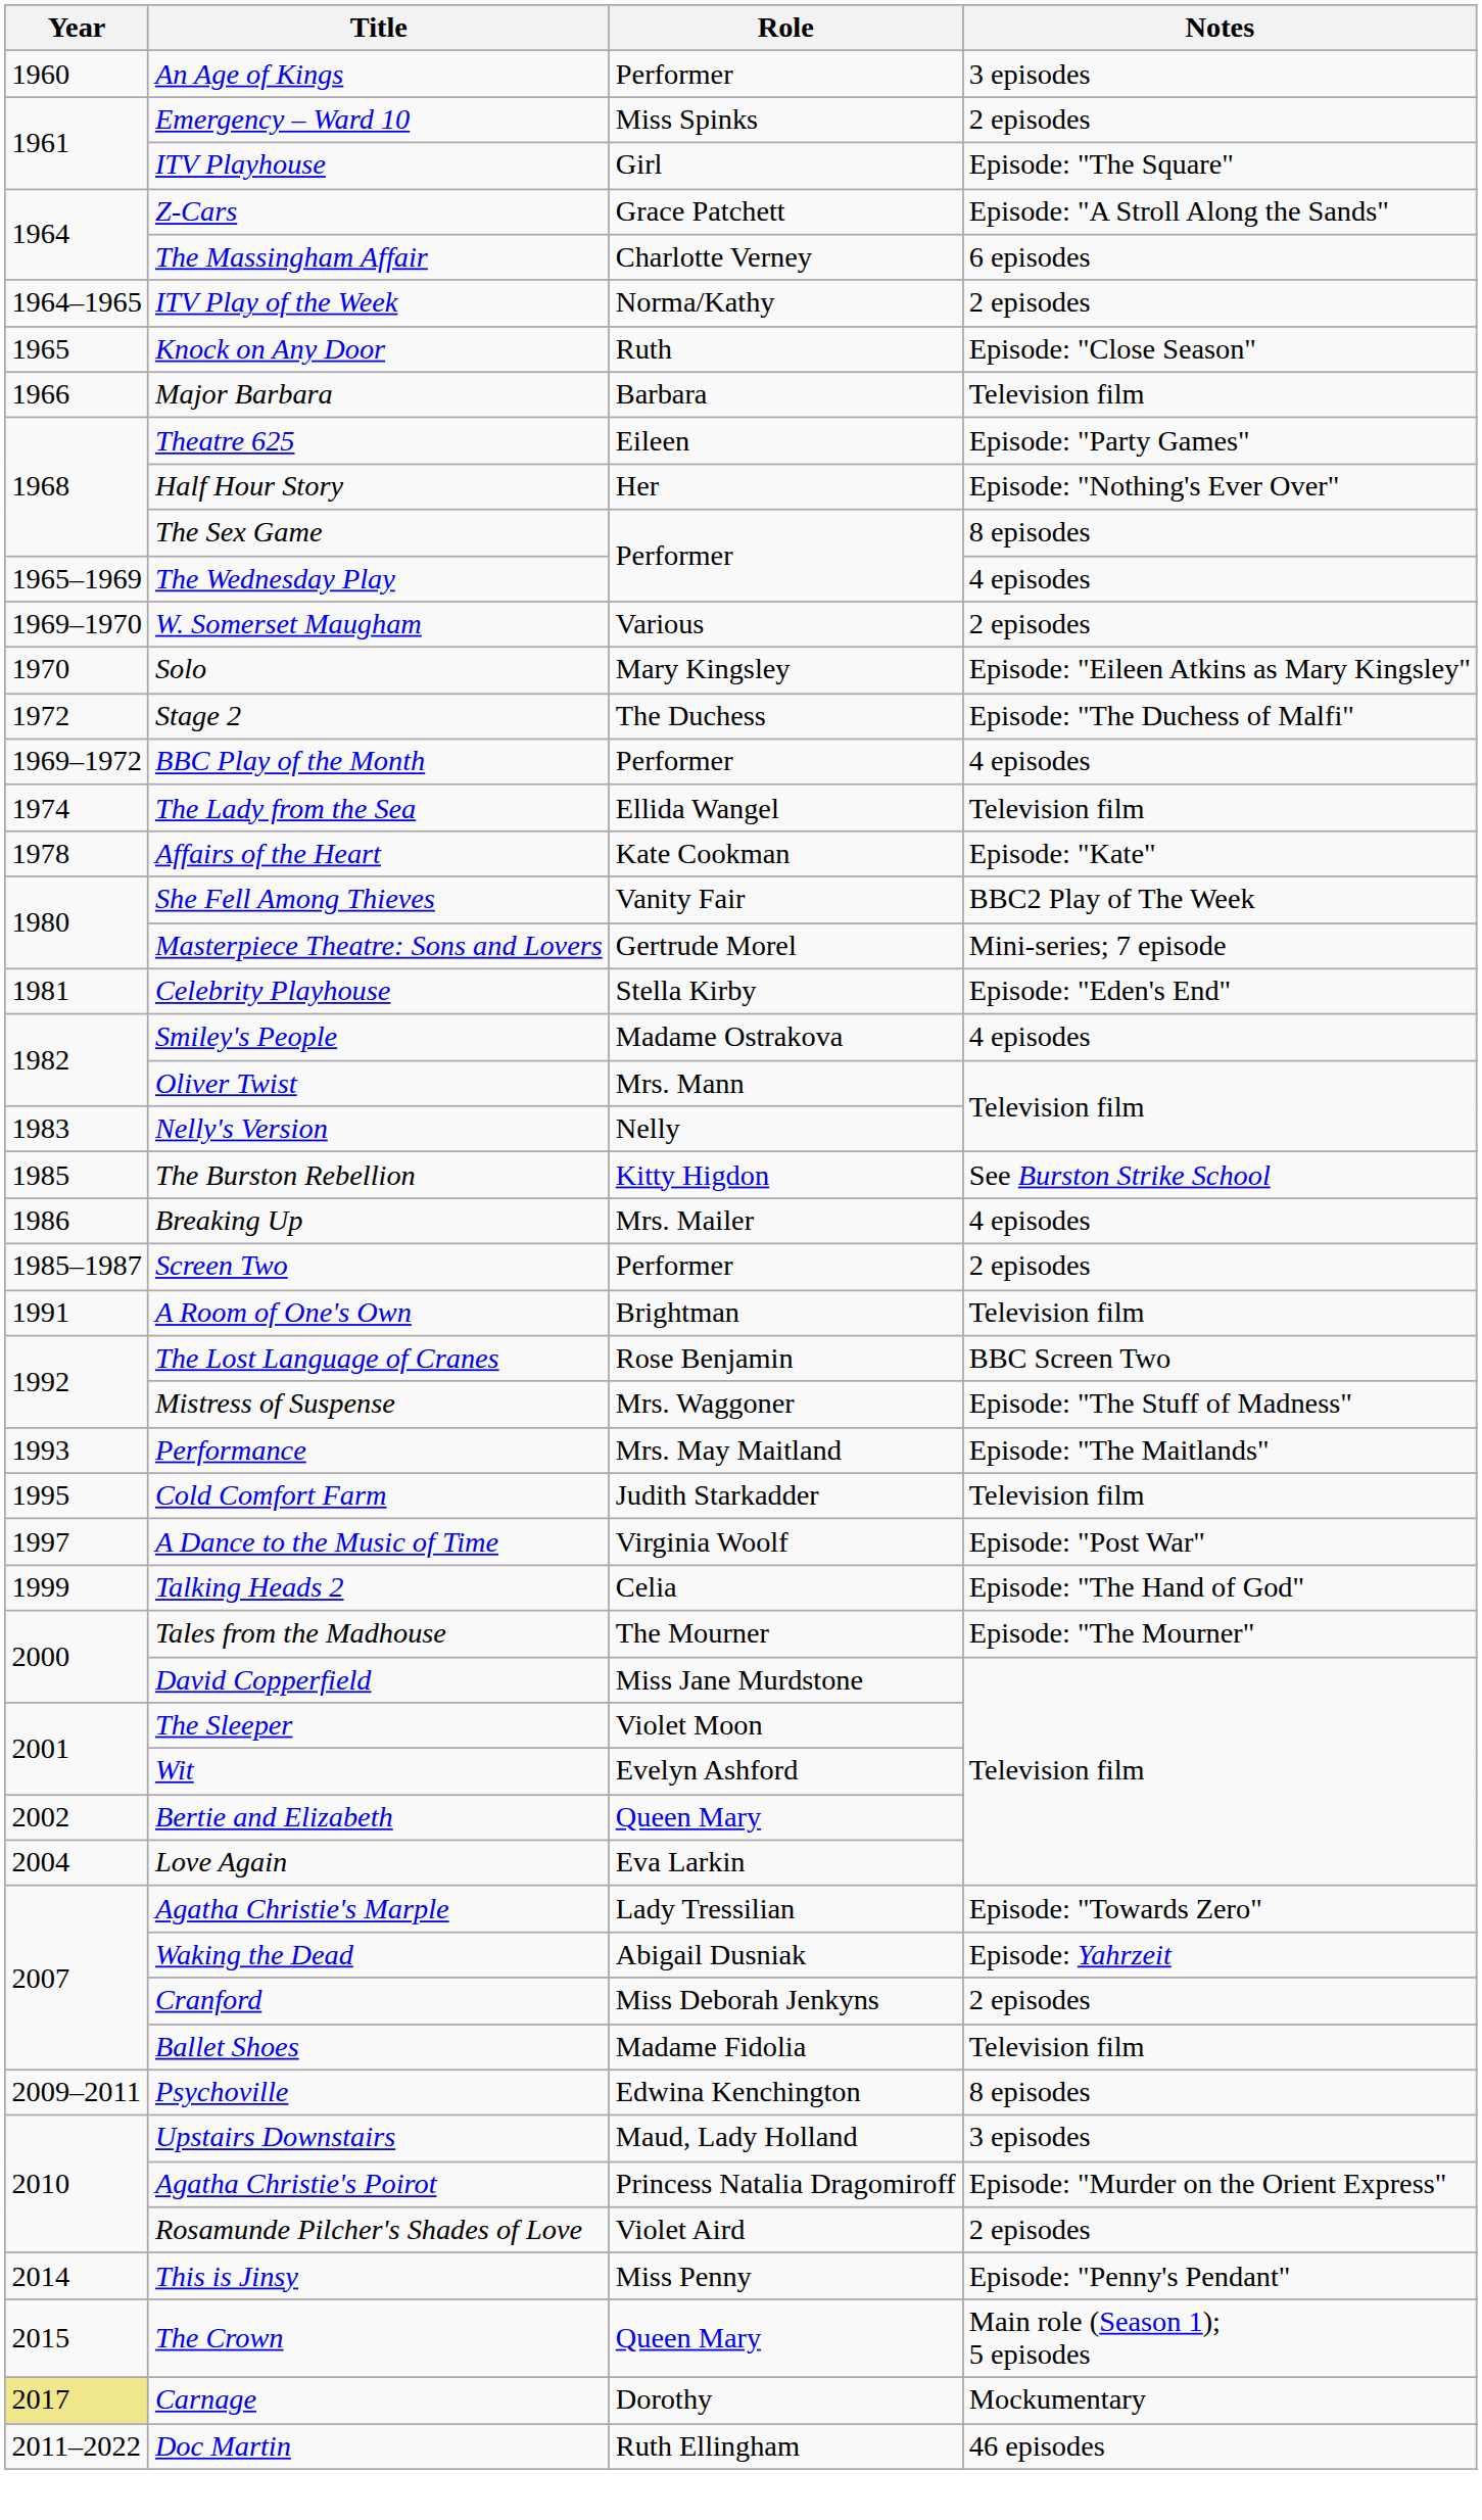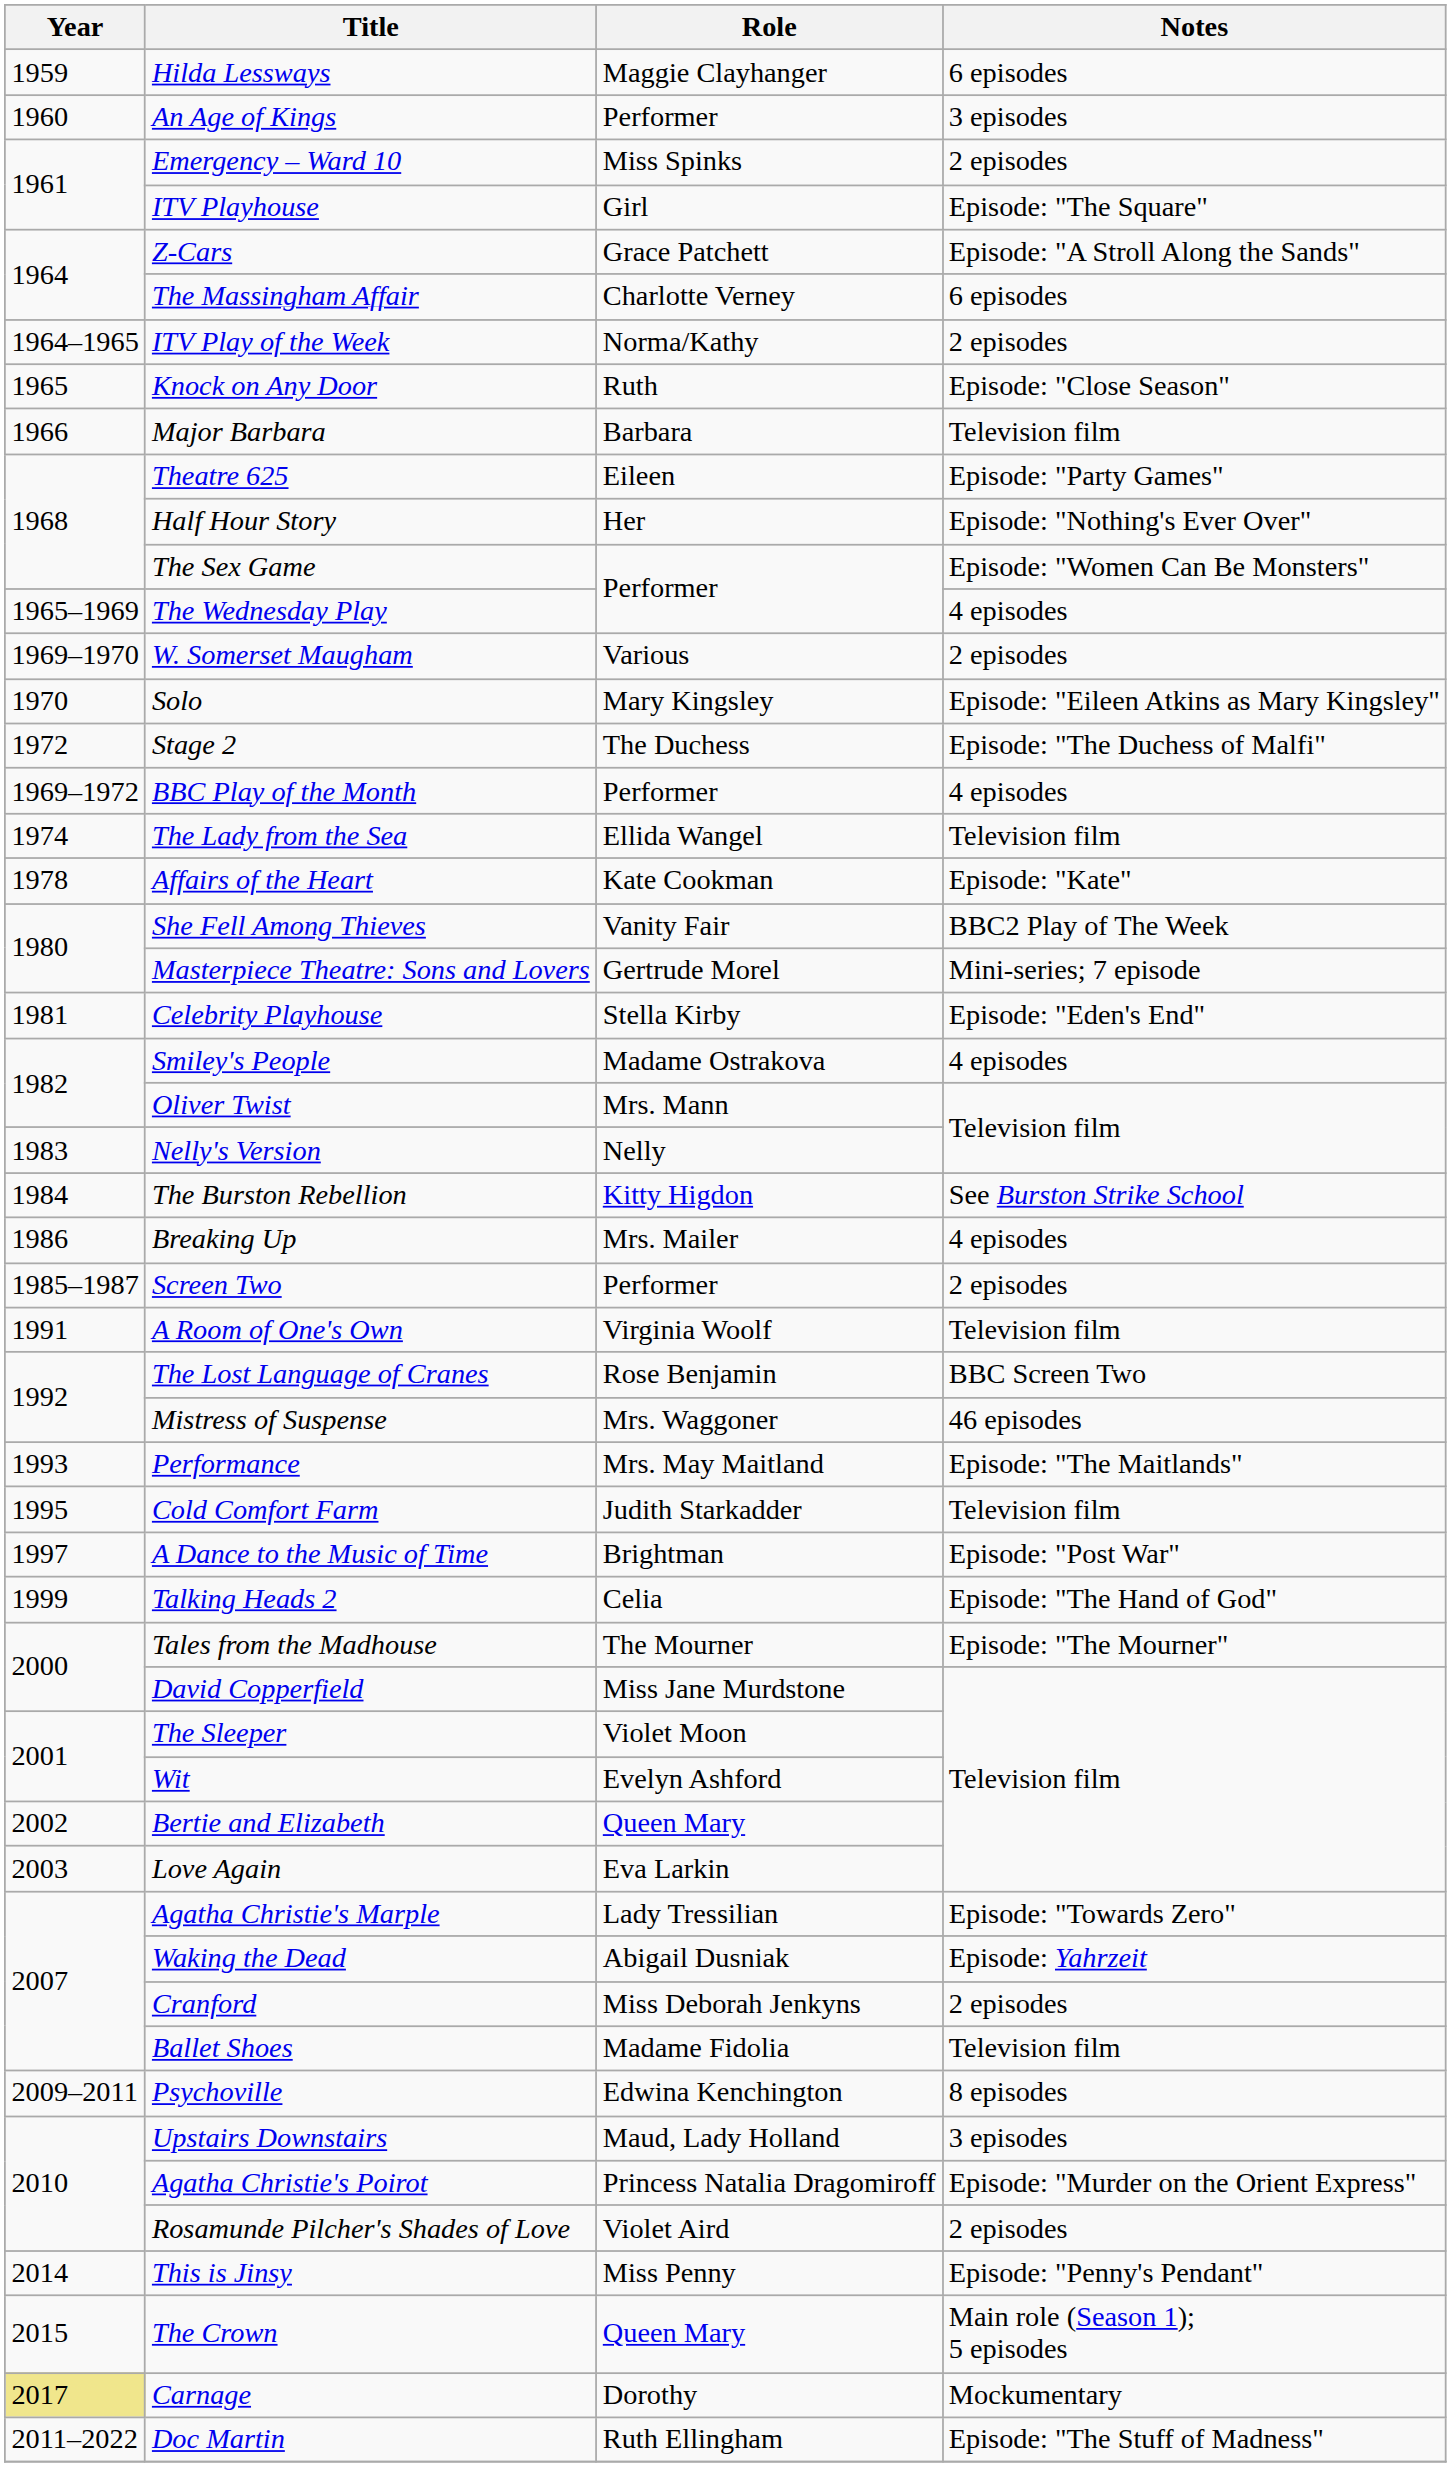 <table class="wikitable sortable">
 <tr>
 <th>Year</th>
 <th>Title</th>
 <th>Role</th>
 <th>Notes</th>
+</tr>
+<tr>
+<td>1959</td>
+<td><em><a href='#'>Hilda Lessways</a></em></td>
+<td>Maggie Clayhanger</td>
+<td>6 episodes</td>
 </tr>
 <tr>
 <td>1960</td>
 <td><em><a href='#'>An Age of Kings</a></em></td>
 <td>Performer</td>
 <td>3 episodes</td>
 </tr>
 <tr>
 <td rowspan=2>1961</td>
 <td><em><a href='#'>Emergency – Ward 10</a></em></td>
 <td>Miss Spinks</td>
 <td>2 episodes</td>
 </tr>
 <tr>
 <td><em><a href='#'>ITV Playhouse</a></em></td>
 <td>Girl</td>
 <td>Episode: "The Square"</td>
 </tr>
 <tr>
 <td rowspan=2>1964</td>
 <td><em><a href='#'>Z-Cars</a></em></td>
 <td>Grace Patchett</td>
 <td>Episode: "A Stroll Along the Sands"</td>
 </tr>
 <tr>
 <td><em><a href='#'>The Massingham Affair</a></em></td>
 <td>Charlotte Verney</td>
 <td>6 episodes</td>
 </tr>
 <tr>
 <td>1964–1965</td>
 <td><em><a href='#'>ITV Play of the Week</a></em></td>
 <td>Norma/Kathy</td>
 <td>2 episodes</td>
 </tr>
 <tr>
 <td>1965</td>
 <td><em><a href='#'>Knock on Any Door</a></em></td>
 <td>Ruth</td>
 <td>Episode: "Close Season"</td>
 </tr>
 <tr>
 <td>1966</td>
 <td><em>Major Barbara</em></td>
 <td>Barbara</td>
 <td>Television film</td>
 </tr>
 <tr>
 <td rowspan=3>1968</td>
 <td><em><a href='#'>Theatre 625</a></em></td>
 <td>Eileen</td>
 <td>Episode: "Party Games"</td>
 </tr>
 <tr>
 <td><em>Half Hour Story</em></td>
 <td>Her</td>
 <td>Episode: "Nothing's Ever Over"</td>
 </tr>
 <tr>
 <td><em>The Sex Game</em></td>
 <td rowspan=2>Performer</td>
-<td>8 episodes</td>
+<td>Episode: "Women Can Be Monsters"</td>
 </tr>
 <tr>
 <td>1965–1969</td>
 <td><em><a href='#'>The Wednesday Play</a></em></td>
 <td>4 episodes</td>
 </tr>
 <tr>
 <td>1969–1970</td>
 <td><em><a href='#'>W. Somerset Maugham</a></em></td>
 <td>Various</td>
 <td>2 episodes</td>
 </tr>
 <tr>
 <td>1970</td>
 <td><em>Solo</em></td>
 <td>Mary Kingsley</td>
 <td>Episode: "Eileen Atkins as Mary Kingsley"</td>
 </tr>
 <tr>
 <td>1972</td>
 <td><em>Stage 2</em></td>
 <td>The Duchess</td>
 <td>Episode: "The Duchess of Malfi"</td>
 </tr>
 <tr>
 <td>1969–1972</td>
 <td><em><a href='#'>BBC Play of the Month</a></em></td>
 <td>Performer</td>
 <td>4 episodes</td>
 </tr>
 <tr>
 <td>1974</td>
 <td><em><a href='#'>The Lady from the Sea</a></em></td>
 <td>Ellida Wangel</td>
 <td>Television film</td>
 </tr>
 <tr>
 <td>1978</td>
 <td><em><a href='#'>Affairs of the Heart</a></em></td>
 <td>Kate Cookman</td>
 <td>Episode: "Kate"</td>
 </tr>
 <tr>
 <td rowspan=2>1980</td>
 <td><em><a href='#'>She Fell Among Thieves</a></em></td>
 <td>Vanity Fair</td>
 <td>BBC2 Play of The Week</td>
 </tr>
 <tr>
 <td><em><a href='#'>Masterpiece Theatre: Sons and Lovers</a></em></td>
 <td>Gertrude Morel</td>
 <td>Mini-series; 7 episode</td>
 </tr>
 <tr>
 <td>1981</td>
 <td><em><a href='#'>Celebrity Playhouse</a></em></td>
 <td>Stella Kirby</td>
 <td>Episode: "Eden's End"</td>
 </tr>
 <tr>
 <td rowspan=2>1982</td>
 <td><em><a href='#'>Smiley's People</a></em></td>
 <td>Madame Ostrakova</td>
 <td>4 episodes</td>
 </tr>
 <tr>
 <td><em><a href='#'>Oliver Twist</a></em></td>
 <td>Mrs. Mann</td>
 <td rowspan=2>Television film</td>
 </tr>
 <tr>
 <td>1983</td>
 <td><em><a href='#'>Nelly's Version</a></em></td>
 <td>Nelly</td>
 </tr>
 <tr>
-<td>1985</td>
+<td>1984</td>
 <td><em>The Burston Rebellion</em></td>
 <td><a href='#'>Kitty Higdon</a></td>
 <td>See <em><a href='#'>Burston Strike School</a></em></td>
 </tr>
 <tr>
 <td>1986</td>
 <td><em>Breaking Up</em></td>
 <td>Mrs. Mailer</td>
 <td>4 episodes</td>
 </tr>
 <tr>
 <td>1985–1987</td>
 <td><em><a href='#'>Screen Two</a></em></td>
 <td>Performer</td>
 <td>2 episodes</td>
 </tr>
 <tr>
 <td>1991</td>
 <td><em><a href='#'>A Room of One's Own</a></em></td>
-<td>Brightman</td>
+<td>Virginia Woolf</td>
 <td>Television film</td>
 </tr>
 <tr>
 <td rowspan=2>1992</td>
 <td><em><a href='#'>The Lost Language of Cranes</a></em></td>
 <td>Rose Benjamin</td>
 <td>BBC Screen Two</td>
 </tr>
 <tr>
 <td><em>Mistress of Suspense</em></td>
 <td>Mrs. Waggoner</td>
-<td>Episode: "The Stuff of Madness"</td>
+<td>46 episodes</td>
 </tr>
 <tr>
 <td>1993</td>
 <td><em><a href='#'>Performance</a></em></td>
 <td>Mrs. May Maitland</td>
 <td>Episode: "The Maitlands"</td>
 </tr>
 <tr>
 <td>1995</td>
 <td><em><a href='#'>Cold Comfort Farm</a></em></td>
 <td>Judith Starkadder</td>
 <td>Television film</td>
 </tr>
 <tr>
 <td>1997</td>
 <td><em><a href='#'>A Dance to the Music of Time</a></em></td>
-<td>Virginia Woolf</td>
+<td>Brightman</td>
 <td>Episode: "Post War"</td>
 </tr>
 <tr>
 <td>1999</td>
 <td><em><a href='#'>Talking Heads 2</a></em></td>
 <td>Celia</td>
 <td>Episode: "The Hand of God"</td>
 </tr>
 <tr>
 <td rowspan=2>2000</td>
 <td><em>Tales from the Madhouse</em></td>
 <td>The Mourner</td>
 <td>Episode: "The Mourner"</td>
 </tr>
 <tr>
 <td><em><a href='#'>David Copperfield</a></em></td>
 <td>Miss Jane Murdstone</td>
 <td rowspan=5>Television film</td>
 </tr>
 <tr>
 <td rowspan=2>2001</td>
 <td><em><a href='#'>The Sleeper</a></em></td>
 <td>Violet Moon</td>
 </tr>
 <tr>
 <td><em><a href='#'>Wit</a></em></td>
 <td>Evelyn Ashford</td>
 </tr>
 <tr>
 <td>2002</td>
 <td><em><a href='#'>Bertie and Elizabeth</a></em></td>
 <td><a href='#'>Queen Mary</a></td>
 </tr>
 <tr>
-<td>2004</td>
+<td>2003</td>
 <td><em>Love Again</em></td>
 <td>Eva Larkin</td>
 </tr>
 <tr>
 <td rowspan=4>2007</td>
 <td><em><a href='#'>Agatha Christie's Marple</a></em></td>
 <td>Lady Tressilian</td>
 <td>Episode: "Towards Zero"</td>
 </tr>
 <tr>
 <td><em><a href='#'>Waking the Dead</a></em></td>
 <td>Abigail Dusniak</td>
 <td>Episode: <em><a href='#'>Yahrzeit</a></em></td>
 </tr>
 <tr>
 <td><em><a href='#'>Cranford</a></em></td>
 <td>Miss Deborah Jenkyns</td>
 <td>2 episodes</td>
 </tr>
 <tr>
 <td><em><a href='#'>Ballet Shoes</a></em></td>
 <td>Madame Fidolia</td>
 <td>Television film</td>
 </tr>
 <tr>
 <td>2009–2011</td>
 <td><em><a href='#'>Psychoville</a></em></td>
 <td>Edwina Kenchington</td>
 <td>8 episodes</td>
 </tr>
 <tr>
 <td rowspan=3>2010</td>
 <td><em><a href='#'>Upstairs Downstairs</a></em></td>
 <td>Maud, Lady Holland</td>
 <td>3 episodes</td>
 </tr>
 <tr>
 <td><em><a href='#'>Agatha Christie's Poirot</a></em></td>
 <td>Princess Natalia Dragomiroff</td>
 <td>Episode: "Murder on the Orient Express"</td>
 </tr>
 <tr>
 <td><em>Rosamunde Pilcher's Shades of Love</em></td>
 <td>Violet Aird</td>
 <td>2 episodes</td>
 </tr>
 <tr>
 <td>2014</td>
 <td><em><a href='#'>This is Jinsy</a></em></td>
 <td>Miss Penny</td>
 <td>Episode: "Penny's Pendant"</td>
 </tr>
 <tr>
 <td>2015</td>
 <td><em><a href='#'>The Crown</a></em></td>
 <td><a href='#'>Queen Mary</a></td>
 <td>Main role (<a href='#'>Season 1</a>);<br>5 episodes</td>
 </tr>
 <tr>
 <td style="background: khaki;">2017</td>
 <td><em><a href='#'>Carnage</a></em></td>
 <td>Dorothy</td>
 <td>Mockumentary</td>
 </tr>
 <tr>
 <td>2011–2022</td>
 <td><em><a href='#'>Doc Martin</a></em></td>
 <td>Ruth Ellingham</td>
-<td>46 episodes</td>
+<td>Episode: "The Stuff of Madness"</td>
 </tr>
 <tr>
 </tr>
 </table>
